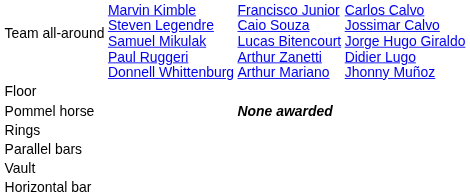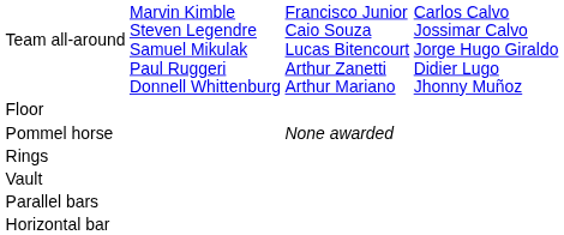 <table>
 <tr>
 <td><br></td>
 <td></td>
 <td></td>
 <td></td>
 </tr>
 <tr>
 <td>Team all-around<br></td>
 <td><br><a href='#'>Marvin Kimble</a><br><a href='#'>Steven Legendre</a><br><a href='#'>Samuel Mikulak</a><br><a href='#'>Paul Ruggeri</a><br><a href='#'>Donnell Whittenburg</a></td>
 <td><br><a href='#'>Francisco Junior</a><br><a href='#'>Caio Souza</a><br><a href='#'>Lucas Bitencourt</a><br><a href='#'>Arthur Zanetti</a><br><a href='#'>Arthur Mariano</a></td>
 <td><br><a href='#'>Carlos Calvo</a><br><a href='#'>Jossimar Calvo</a><br><a href='#'>Jorge Hugo Giraldo</a><br><a href='#'>Didier Lugo</a><br><a href='#'>Jhonny Muñoz</a></td>
 </tr>
 <tr>
 <td>Floor<br></td>
 <td></td>
 <td></td>
 <td></td>
 </tr>
 <tr>
 <td>Pommel horse<br></td>
 <td><br></td>
-<td><strong><em>None awarded</em></strong></td>
+<td><em>None awarded</em></td>
 <td></td>
 </tr>
 <tr>
 <td>Rings<br></td>
+<td></td>
+<td></td>
+<td></td>
+</tr>
+<tr>
+<td>Vault<br></td>
 <td></td>
 <td></td>
 <td></td>
 </tr>
 <tr>
 <td>Parallel bars<br></td>
 <td></td>
 <td></td>
 <td></td>
 </tr>
 <tr>
-<td>Vault<br></td>
-<td></td>
-<td></td>
-<td></td>
-</tr>
-<tr>
 <td>Horizontal bar<br></td>
 <td></td>
 <td></td>
 <td></td>
 </tr>
 </table>
